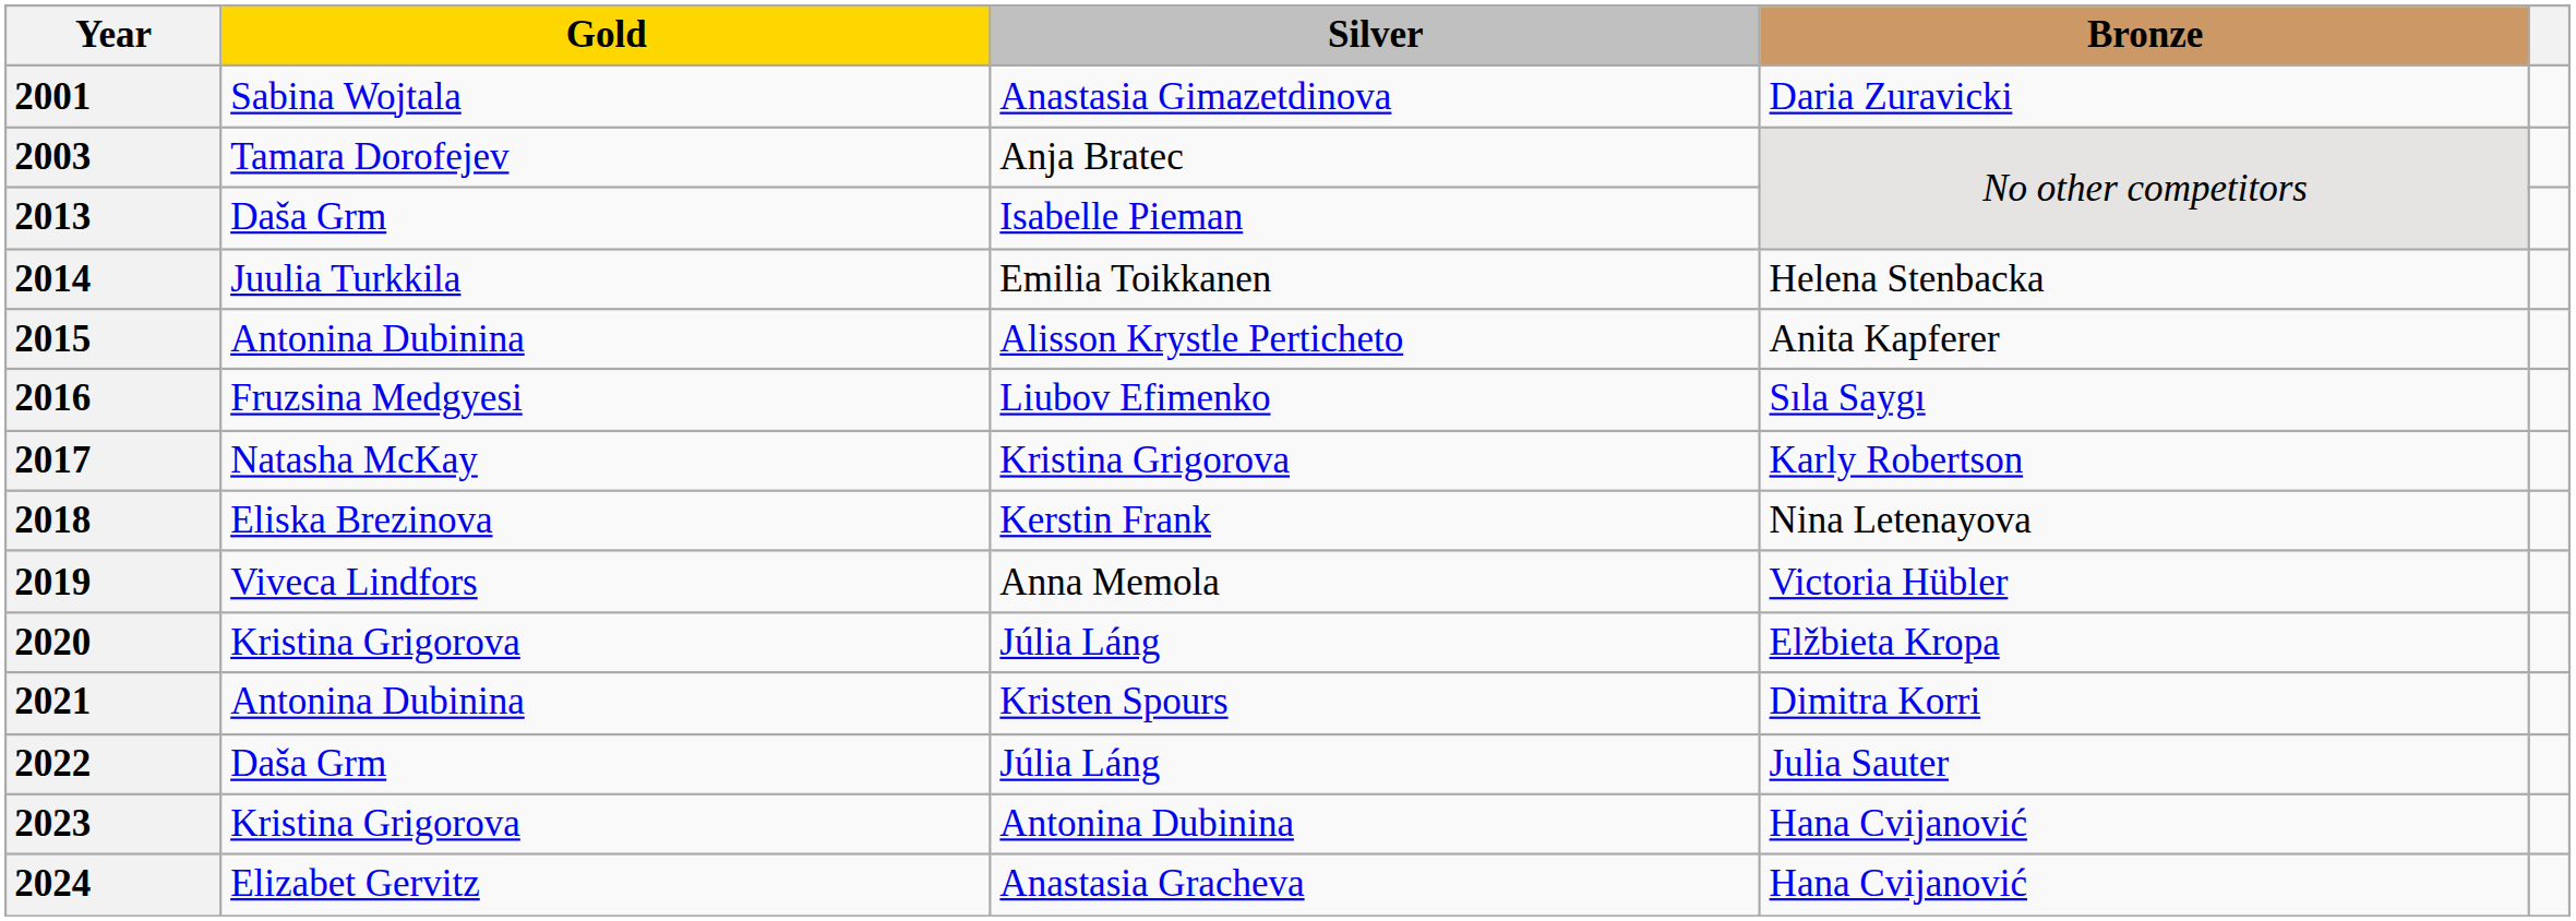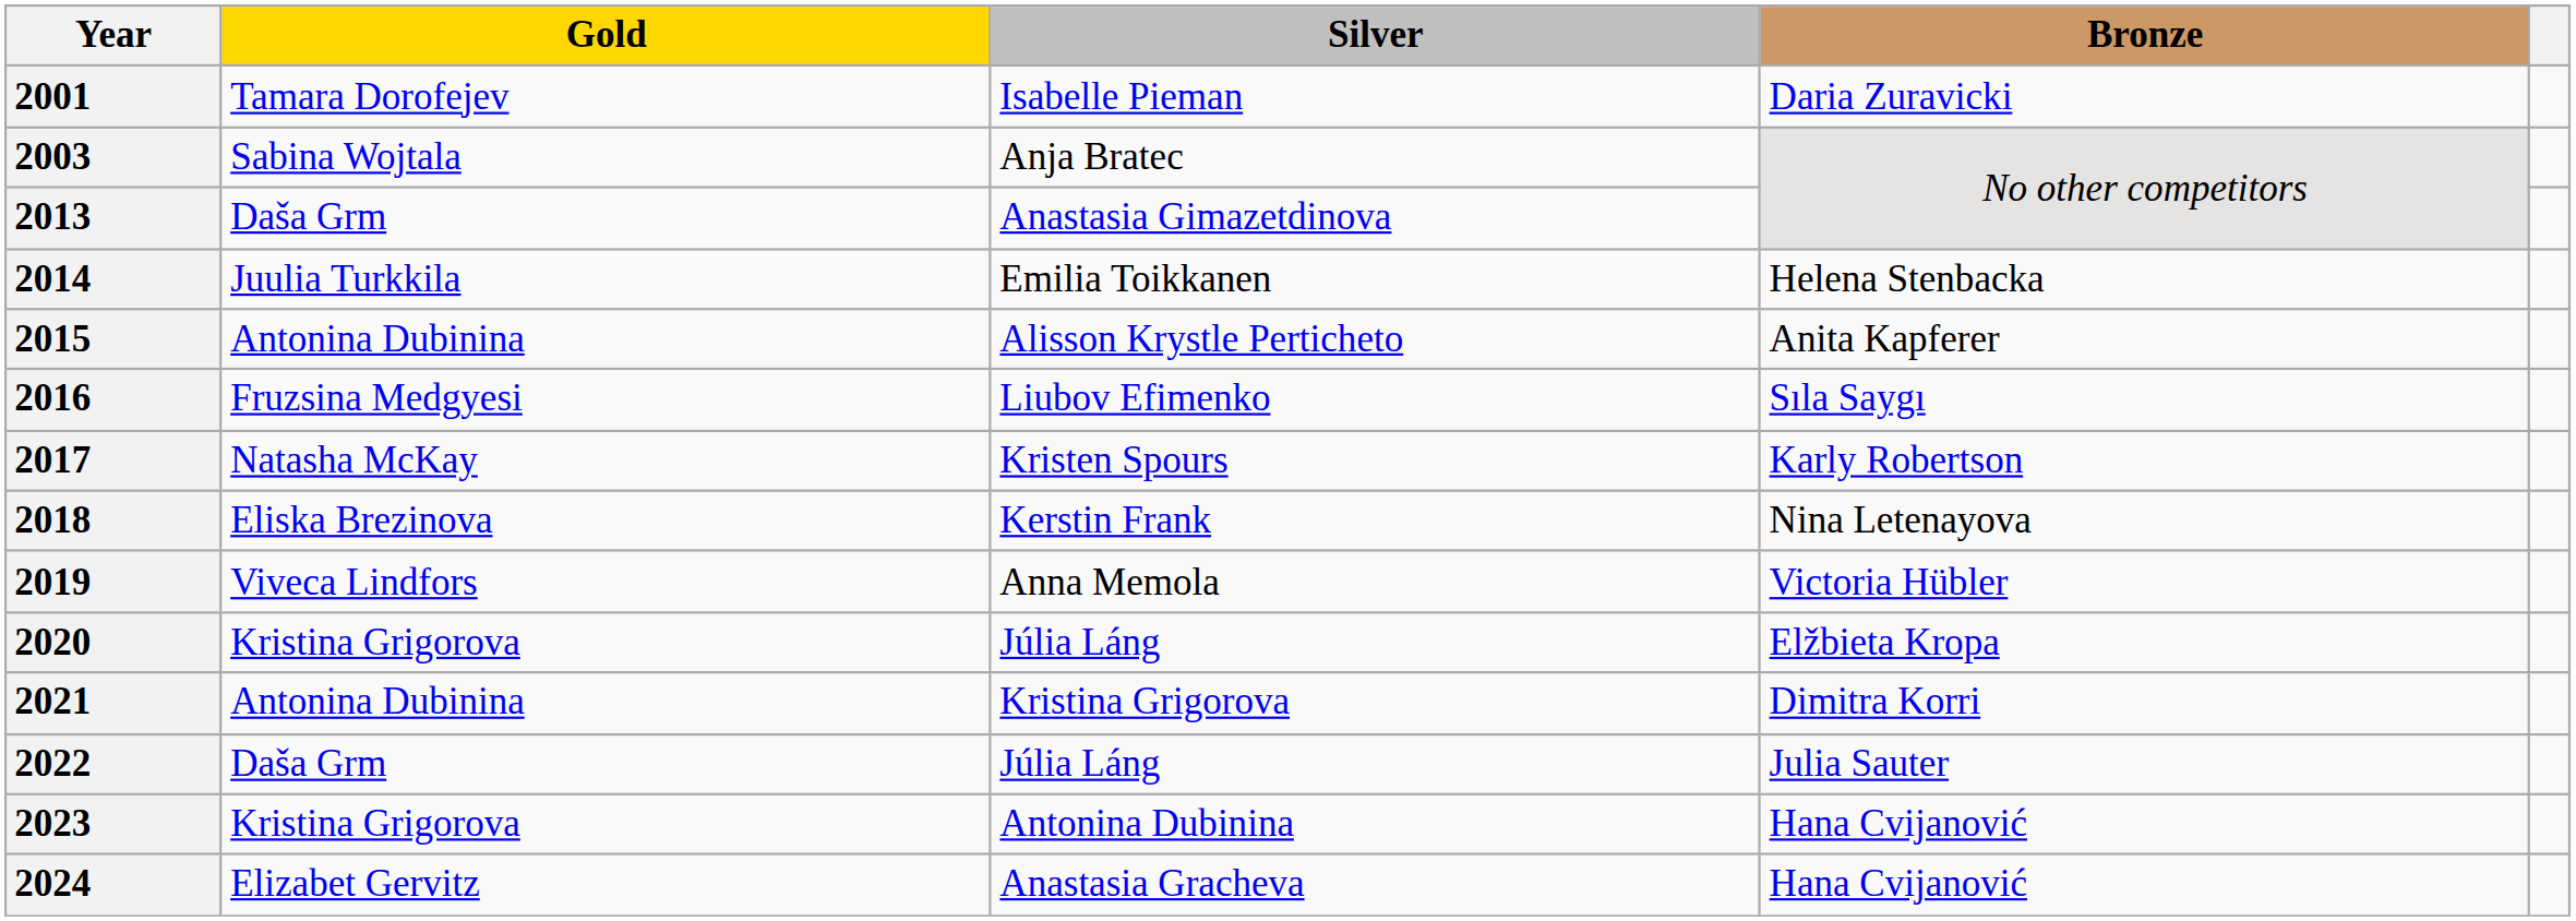 <table class="wikitable unsortable" style="text-align:left; width:85%">
 <tr>
 <th scope="col" style="text-align:center">Year</th>
 <td scope="col" style="text-align:center; width:30%; background:gold"><strong>Gold</strong></td>
 <td scope="col" style="text-align:center; width:30%; background:silver"><strong>Silver</strong></td>
 <td scope="col" style="text-align:center; width:30%; background:#c96"><strong>Bronze</strong></td>
 <th scope="col" style="text-align:center"></th>
 </tr>
 <tr>
 <th scope="row" style="text-align:left">2001</th>
-<td> <a href='#'>Sabina Wojtala</a></td>
-<td> <a href='#'>Anastasia Gimazetdinova</a></td>
+<td> <a href='#'>Tamara Dorofejev</a></td>
+<td> <a href='#'>Isabelle Pieman</a></td>
 <td> <a href='#'>Daria Zuravicki</a></td>
 <td></td>
 </tr>
 <tr>
 <th scope="row" style="text-align:left">2003</th>
-<td> <a href='#'>Tamara Dorofejev</a></td>
+<td> <a href='#'>Sabina Wojtala</a></td>
 <td> Anja Bratec</td>
 <td rowspan="2" align="center" bgcolor="e5e4e2"><em>No other competitors</em></td>
 <td></td>
 </tr>
 <tr>
 <th scope="row" style="text-align:left">2013</th>
 <td> <a href='#'>Daša Grm</a></td>
-<td> <a href='#'>Isabelle Pieman</a></td>
+<td> <a href='#'>Anastasia Gimazetdinova</a></td>
 <td></td>
 </tr>
 <tr>
 <th scope="row" style="text-align:left">2014</th>
 <td> <a href='#'>Juulia Turkkila</a></td>
 <td> Emilia Toikkanen</td>
 <td> Helena Stenbacka</td>
 <td></td>
 </tr>
 <tr>
 <th scope="row" style="text-align:left">2015</th>
 <td> <a href='#'>Antonina Dubinina</a></td>
 <td> <a href='#'>Alisson Krystle Perticheto</a></td>
 <td> Anita Kapferer</td>
 <td></td>
 </tr>
 <tr>
 <th scope="row" style="text-align:left">2016</th>
 <td> <a href='#'>Fruzsina Medgyesi</a></td>
 <td> <a href='#'>Liubov Efimenko</a></td>
 <td> <a href='#'>Sıla Saygı</a></td>
 <td></td>
 </tr>
 <tr>
 <th scope="row" style="text-align:left">2017</th>
 <td> <a href='#'>Natasha McKay</a></td>
-<td> <a href='#'>Kristina Grigorova</a></td>
+<td> <a href='#'>Kristen Spours</a></td>
 <td> <a href='#'>Karly Robertson</a></td>
 <td></td>
 </tr>
 <tr>
 <th scope="row" style="text-align:left">2018</th>
 <td> <a href='#'>Eliska Brezinova</a></td>
 <td> <a href='#'>Kerstin Frank</a></td>
 <td> Nina Letenayova</td>
 <td></td>
 </tr>
 <tr>
 <th scope="row" style="text-align:left">2019</th>
 <td> <a href='#'>Viveca Lindfors</a></td>
 <td> Anna Memola</td>
 <td> <a href='#'>Victoria Hübler</a></td>
 <td></td>
 </tr>
 <tr>
 <th scope="row" style="text-align:left">2020</th>
 <td> <a href='#'>Kristina Grigorova</a></td>
 <td> <a href='#'>Júlia Láng</a></td>
 <td> <a href='#'>Elžbieta Kropa</a></td>
 <td></td>
 </tr>
 <tr>
 <th scope="row" style="text-align:left">2021</th>
 <td> <a href='#'>Antonina Dubinina</a></td>
-<td> <a href='#'>Kristen Spours</a></td>
+<td> <a href='#'>Kristina Grigorova</a></td>
 <td> <a href='#'>Dimitra Korri</a></td>
 <td></td>
 </tr>
 <tr>
 <th scope="row" style="text-align:left">2022</th>
 <td> <a href='#'>Daša Grm</a></td>
 <td> <a href='#'>Júlia Láng</a></td>
 <td> <a href='#'>Julia Sauter</a></td>
 <td></td>
 </tr>
 <tr>
 <th scope="row" style="text-align:left">2023</th>
 <td> <a href='#'>Kristina Grigorova</a></td>
 <td> <a href='#'>Antonina Dubinina</a></td>
 <td> <a href='#'>Hana Cvijanović</a></td>
 <td></td>
 </tr>
 <tr>
 <th scope="row" style="text-align:left">2024</th>
 <td> <a href='#'>Elizabet Gervitz</a></td>
 <td> <a href='#'>Anastasia Gracheva</a></td>
 <td> <a href='#'>Hana Cvijanović</a></td>
 <td></td>
 </tr>
 </table>
